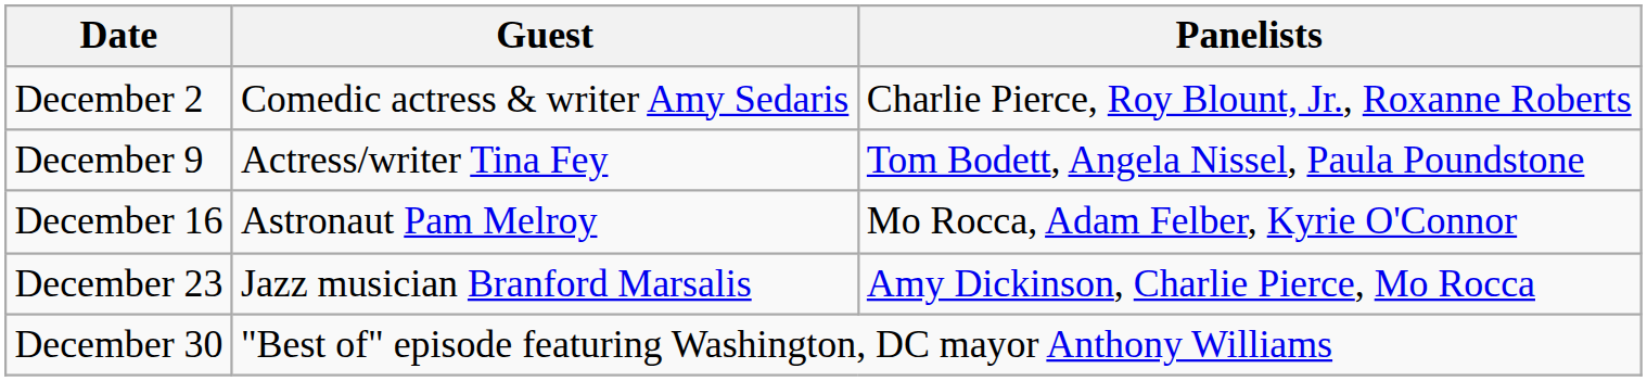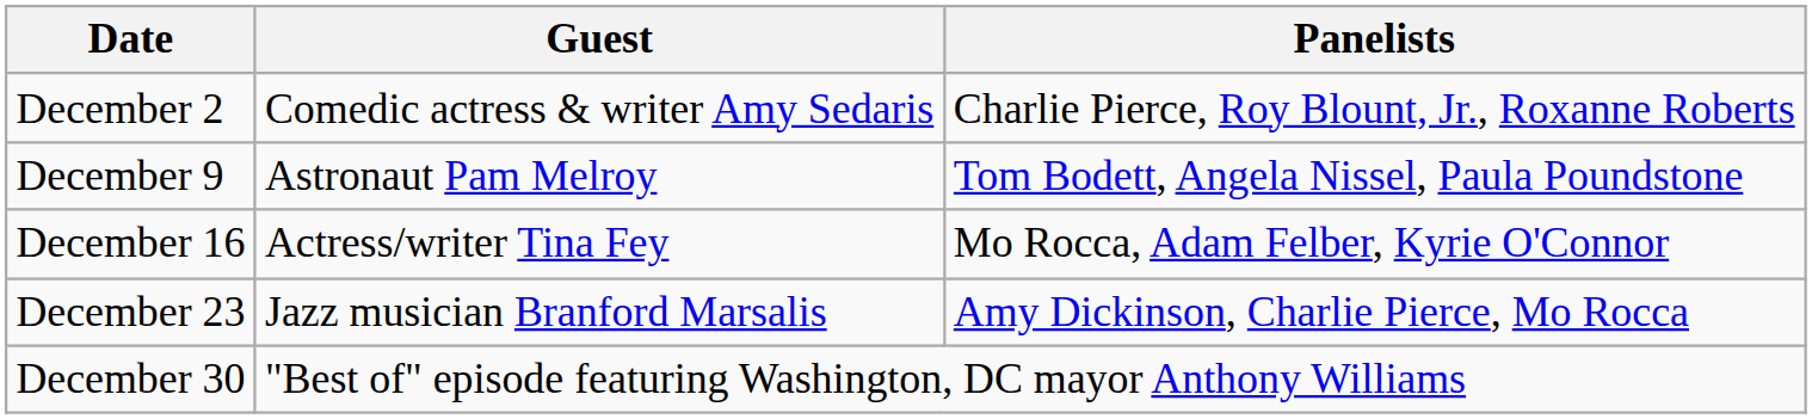 <table class="wikitable">
 <tr>
 <th>Date</th>
 <th>Guest</th>
 <th>Panelists</th>
 </tr>
 <tr>
 <td>December 2</td>
 <td>Comedic actress & writer <a href='#'>Amy Sedaris</a></td>
 <td>Charlie Pierce, <a href='#'>Roy Blount, Jr.</a>, <a href='#'>Roxanne Roberts</a></td>
 </tr>
 <tr>
 <td>December 9</td>
-<td>Actress/writer <a href='#'>Tina Fey</a></td>
+<td>Astronaut <a href='#'>Pam Melroy</a></td>
 <td><a href='#'>Tom Bodett</a>, <a href='#'>Angela Nissel</a>, <a href='#'>Paula Poundstone</a></td>
 </tr>
 <tr>
 <td>December 16</td>
-<td>Astronaut <a href='#'>Pam Melroy</a></td>
+<td>Actress/writer <a href='#'>Tina Fey</a></td>
 <td>Mo Rocca, <a href='#'>Adam Felber</a>, <a href='#'>Kyrie O'Connor</a></td>
 </tr>
 <tr>
 <td>December 23</td>
 <td>Jazz musician <a href='#'>Branford Marsalis</a></td>
 <td><a href='#'>Amy Dickinson</a>, <a href='#'>Charlie Pierce</a>, <a href='#'>Mo Rocca</a></td>
 </tr>
 <tr>
 <td>December 30</td>
 <td colspan=2>"Best of" episode featuring Washington, DC mayor <a href='#'>Anthony Williams</a></td>
 </tr>
 </table>
